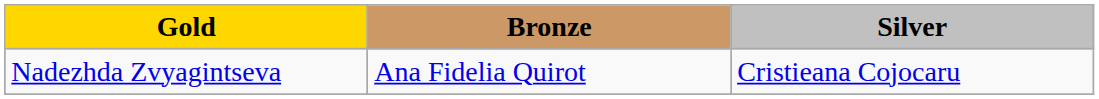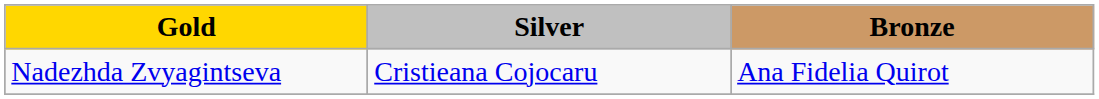 <table class="wikitable" style="text-align:left">
 <tr align="center">
 <td width=200 bgcolor=gold><strong>Gold</strong></td>
+<td width=200 bgcolor=silver><strong>Silver</strong></td>
 <td width=200 bgcolor=CC9966><strong>Bronze</strong></td>
-<td width=200 bgcolor=silver><strong>Silver</strong></td>
 </tr>
 <tr>
 <td><a href='#'>Nadezhda Zvyagintseva</a><br><em></em></td>
+<td><a href='#'>Cristieana Cojocaru</a><br><em></em></td>
 <td><a href='#'>Ana Fidelia Quirot</a><br><em></em></td>
-<td><a href='#'>Cristieana Cojocaru</a><br><em></em></td>
 </tr>
 </table>
